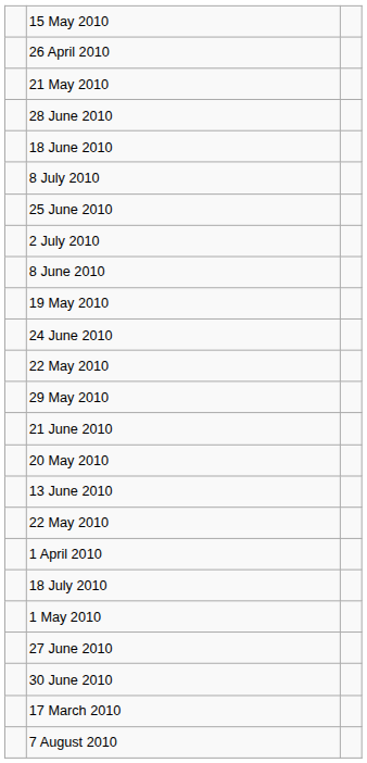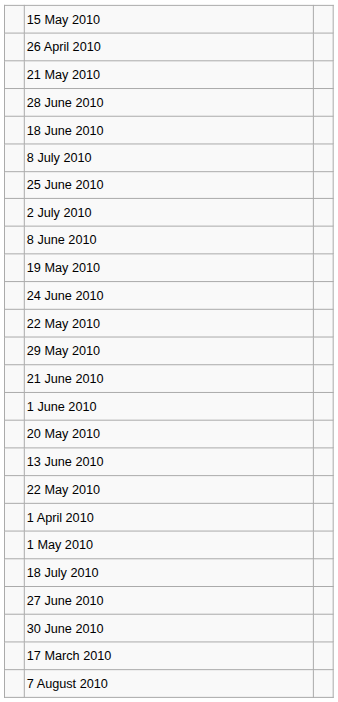 <table class="wikitable" style="font-size: 80%; float: left; width: 26em; margin-right: 1em; height: 700px">
 <tr>
 <td></td>
 <td>15 May 2010</td>
 <td></td>
 </tr>
 <tr>
 <td></td>
 <td>26 April 2010</td>
 <td></td>
 </tr>
 <tr>
 <td></td>
 <td>21 May 2010</td>
 <td></td>
 </tr>
 <tr>
 <td></td>
 <td>28 June 2010</td>
 <td></td>
 </tr>
 <tr>
 <td></td>
 <td>18 June 2010</td>
 <td></td>
 </tr>
 <tr>
 <td></td>
 <td>8 July 2010</td>
 <td></td>
 </tr>
 <tr>
 <td></td>
 <td>25 June 2010</td>
 <td></td>
 </tr>
 <tr>
 <td></td>
 <td>2 July 2010</td>
 <td></td>
 </tr>
 <tr>
 <td></td>
 <td>8 June 2010</td>
 <td></td>
 </tr>
 <tr>
 <td></td>
 <td>19 May 2010</td>
 <td></td>
 </tr>
 <tr>
 <td></td>
 <td>24 June 2010</td>
 <td></td>
 </tr>
 <tr>
 <td></td>
 <td>22 May 2010</td>
 <td></td>
 </tr>
 <tr>
 <td></td>
 <td>29 May 2010</td>
 <td></td>
 </tr>
 <tr>
 <td></td>
 <td>21 June 2010</td>
 <td></td>
 </tr>
 <tr>
 <td></td>
+<td>1 June 2010</td>
+<td></td>
+</tr>
+<tr>
+<td></td>
 <td>20 May 2010</td>
 <td></td>
 </tr>
 <tr>
 <td></td>
 <td>13 June 2010</td>
 <td></td>
 </tr>
 <tr>
 <td></td>
 <td>22 May 2010</td>
 <td></td>
 </tr>
 <tr>
 <td></td>
 <td>1 April 2010</td>
 <td></td>
 </tr>
 <tr>
 <td></td>
-<td>18 July 2010</td>
+<td>1 May 2010</td>
 <td></td>
 </tr>
 <tr>
 <td></td>
-<td>1 May 2010</td>
+<td>18 July 2010</td>
 <td></td>
 </tr>
 <tr>
 <td></td>
 <td>27 June 2010</td>
 <td></td>
 </tr>
 <tr>
 <td></td>
 <td>30 June 2010</td>
 <td></td>
 </tr>
 <tr>
 <td></td>
 <td>17 March 2010</td>
 <td></td>
 </tr>
 <tr>
 <td></td>
 <td>7 August 2010</td>
 <td></td>
 </tr>
 </table>
